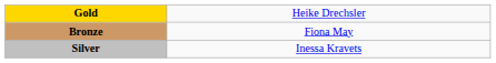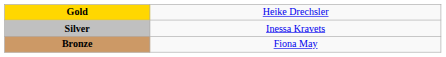 <table class="wikitable" style="text-align:center; " width="35%">
 <tr>
 <td bgcolor="gold"><strong>Gold</strong></td>
 <td><a href='#'>Heike Drechsler</a><br>  <small><em></em></small></td>
 </tr>
 <tr>
+<td bgcolor="silver"><strong>Silver</strong></td>
+<td><a href='#'>Inessa Kravets</a><br>  <small><em></em></small></td>
+</tr>
+<tr>
 <td bgcolor="CC9966"><strong>Bronze</strong></td>
 <td><a href='#'>Fiona May</a><br>  <small><em></em></small></td>
 </tr>
-<tr>
-<td bgcolor="silver"><strong>Silver</strong></td>
-<td><a href='#'>Inessa Kravets</a><br>  <small><em></em></small></td>
-</tr>
 </table>
